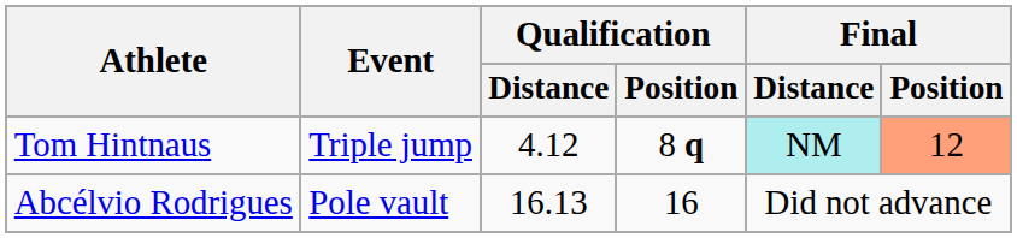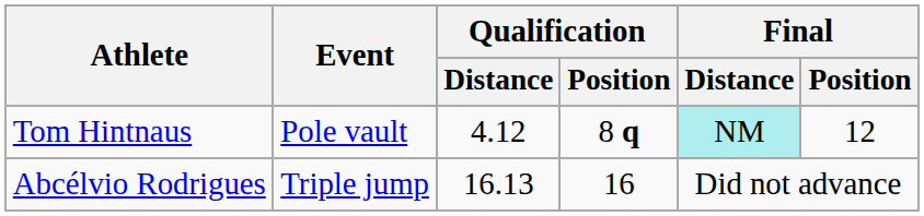 <table class=wikitable style="font-size:90%">
 <tr>
 <th rowspan="2">Athlete</th>
 <th rowspan="2">Event</th>
 <th colspan="2">Qualification</th>
 <th colspan="2">Final</th>
 </tr>
 <tr style="font-size:95%">
 <th>Distance</th>
 <th>Position</th>
 <th>Distance</th>
 <th>Position</th>
 </tr>
 <tr align=center>
 <td align=left rowspan="1"><a href='#'>Tom Hintnaus</a></td>
-<td style="text-align:left;"><a href='#'>Triple jump</a></td>
+<td style="text-align:left;"><a href='#'>Pole vault</a></td>
 <td>4.12</td>
 <td>8 <strong>q</strong></td>
 <td style="background: paleturquoise;">NM</td>
-<td style="background: lightsalmon;">12</td>
+<td>12</td>
 </tr>
 <tr align=center>
 <td align=left rowspan="1"><a href='#'>Abcélvio Rodrigues</a></td>
-<td style="text-align:left;"><a href='#'>Pole vault</a></td>
+<td style="text-align:left;"><a href='#'>Triple jump</a></td>
 <td>16.13</td>
 <td>16</td>
 <td colspan=2>Did not advance</td>
 </tr>
 </table>
